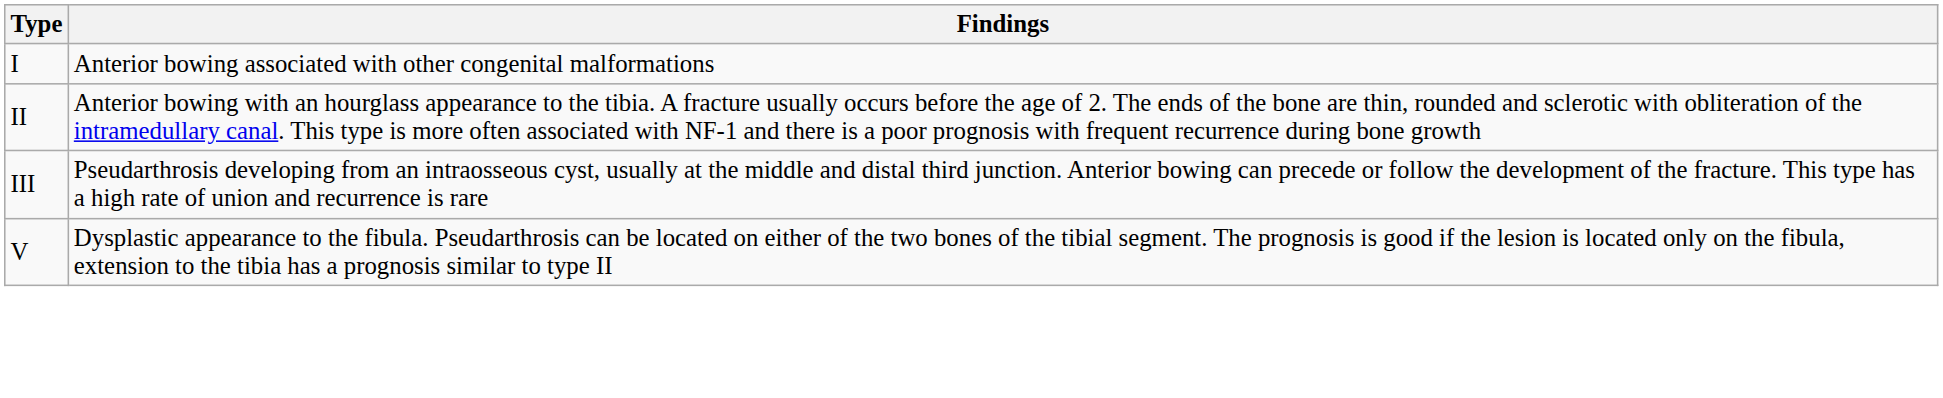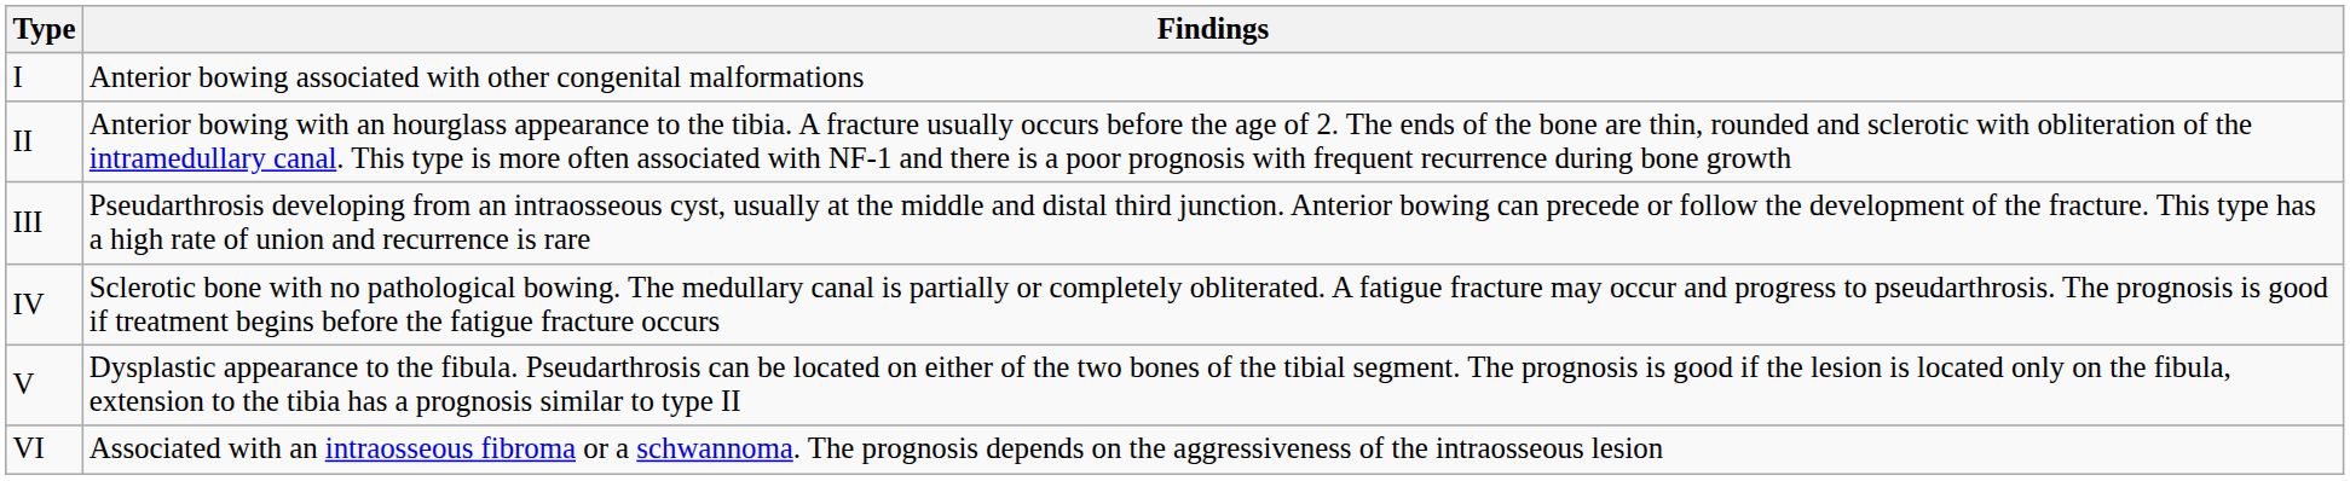 <table class="wikitable">
 <tr>
 <th>Type</th>
 <th>Findings</th>
 </tr>
 <tr>
 <td>I</td>
 <td>Anterior bowing associated with other congenital malformations</td>
 </tr>
 <tr>
 <td>II</td>
 <td>Anterior bowing with an hourglass appearance to the tibia. A fracture usually occurs before the age of 2. The ends of the bone are thin, rounded and sclerotic with obliteration of the <a href='#'>intramedullary canal</a>. This type is more often associated with NF-1 and there is a poor prognosis with frequent recurrence during bone growth</td>
 </tr>
 <tr>
 <td>III</td>
 <td>Pseudarthrosis developing from an intraosseous cyst, usually at the middle and distal third junction. Anterior bowing can precede or follow the development of the fracture. This type has a high rate of union and recurrence is rare</td>
 </tr>
 <tr>
+<td>IV</td>
+<td>Sclerotic bone with no pathological bowing. The medullary canal is partially or completely obliterated. A fatigue fracture may occur and progress to pseudarthrosis. The prognosis is good if treatment begins before the fatigue fracture occurs</td>
+</tr>
+<tr>
 <td>V</td>
 <td>Dysplastic appearance to the fibula. Pseudarthrosis can be located on either of the two bones of the tibial segment. The prognosis is good if the lesion is located only on the fibula, extension to the tibia has a prognosis similar to type II</td>
 </tr>
+<tr>
+<td>VI</td>
+<td>Associated with an <a href='#'>intraosseous fibroma</a> or a <a href='#'>schwannoma</a>. The prognosis depends on the aggressiveness of the intraosseous lesion</td>
+</tr>
 </table>
